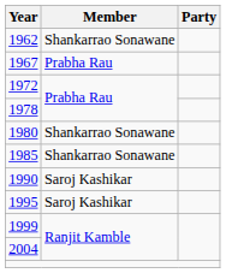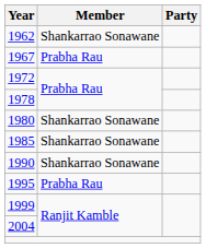 <table class="wikitable">
 <tr>
 <th>Year</th>
 <th>Member</th>
 <th colspan="2">Party</th>
 </tr>
 <tr>
 <td><a href='#'>1962</a></td>
 <td>Shankarrao Sonawane</td>
 <td></td>
 </tr>
 <tr>
 <td><a href='#'>1967</a></td>
 <td><a href='#'>Prabha Rau</a></td>
 <td></td>
 </tr>
 <tr>
 <td><a href='#'>1972</a></td>
 <td rowspan="2"><a href='#'>Prabha Rau</a></td>
 <td></td>
 </tr>
 <tr>
 <td><a href='#'>1978</a></td>
 <td></td>
 </tr>
 <tr>
 <td><a href='#'>1980</a></td>
 <td>Shankarrao Sonawane</td>
 </tr>
 <tr>
 <td><a href='#'>1985</a></td>
 <td>Shankarrao Sonawane</td>
 <td></td>
 </tr>
 <tr>
 <td><a href='#'>1990</a></td>
-<td>Saroj Kashikar</td>
+<td>Shankarrao Sonawane</td>
 <td></td>
 </tr>
 <tr>
 <td><a href='#'>1995</a></td>
-<td>Saroj Kashikar</td>
+<td><a href='#'>Prabha Rau</a></td>
 <td></td>
 </tr>
 <tr>
 <td><a href='#'>1999</a></td>
 <td rowspan="2"><a href='#'>Ranjit Kamble</a></td>
 </tr>
 <tr>
 <td><a href='#'>2004</a></td>
 </tr>
 <tr>
 <td colspan="4"></td>
 </tr>
 </table>
